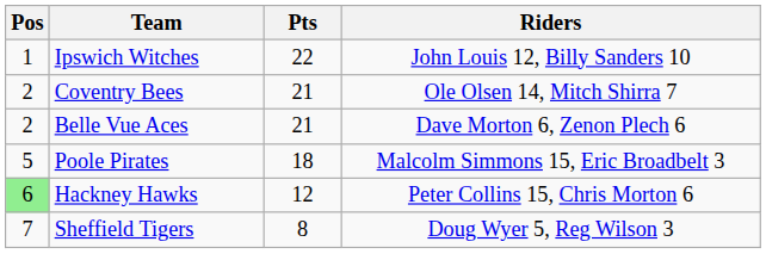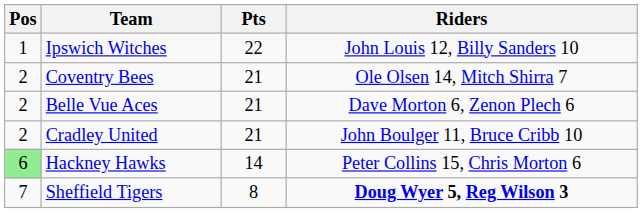 <table class=wikitable>
 <tr>
 <th width=25px>Pos</th>
 <th width=150px>Team</th>
 <th width=50px>Pts</th>
 <th width=300px>Riders</th>
 </tr>
 <tr align=center>
 <td>1</td>
 <td align=left><a href='#'>Ipswich Witches</a></td>
 <td>22</td>
 <td><a href='#'>John Louis</a> 12, <a href='#'>Billy Sanders</a> 10</td>
 </tr>
 <tr align=center>
 <td>2</td>
 <td align=left><a href='#'>Coventry Bees</a></td>
 <td>21</td>
 <td><a href='#'>Ole Olsen</a> 14, <a href='#'>Mitch Shirra</a> 7</td>
 </tr>
 <tr align=center>
 <td>2</td>
 <td align=left><a href='#'>Belle Vue Aces</a></td>
 <td>21</td>
 <td><a href='#'>Dave Morton</a> 6, <a href='#'>Zenon Plech</a> 6</td>
 </tr>
 <tr align=center>
-<td>5</td>
-<td align=left><a href='#'>Poole Pirates</a></td>
-<td>18</td>
-<td><a href='#'>Malcolm Simmons</a> 15, <a href='#'>Eric Broadbelt</a> 3</td>
+<td>2</td>
+<td align=left><a href='#'>Cradley United</a></td>
+<td>21</td>
+<td><a href='#'>John Boulger</a> 11, <a href='#'>Bruce Cribb</a> 10</td>
 </tr>
 <tr align=center>
 <td style="background: lightgreen;">6</td>
 <td align=left><a href='#'>Hackney Hawks</a></td>
-<td>12</td>
+<td>14</td>
 <td><a href='#'>Peter Collins</a> 15, <a href='#'>Chris Morton</a> 6</td>
 </tr>
 <tr align=center>
 <td>7</td>
 <td align=left><a href='#'>Sheffield Tigers</a></td>
 <td>8</td>
-<td><a href='#'>Doug Wyer</a> 5, <a href='#'>Reg Wilson</a> 3</td>
+<td><strong><a href='#'>Doug Wyer</a> 5, <a href='#'>Reg Wilson</a> 3</strong></td>
 </tr>
 </table>
